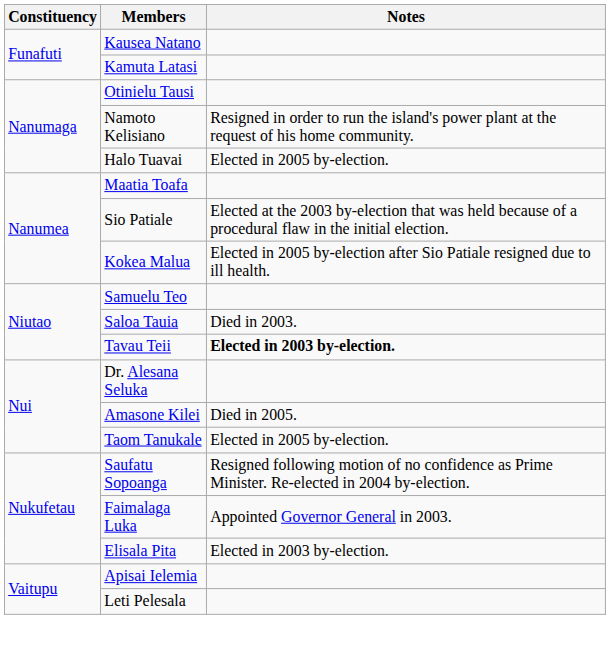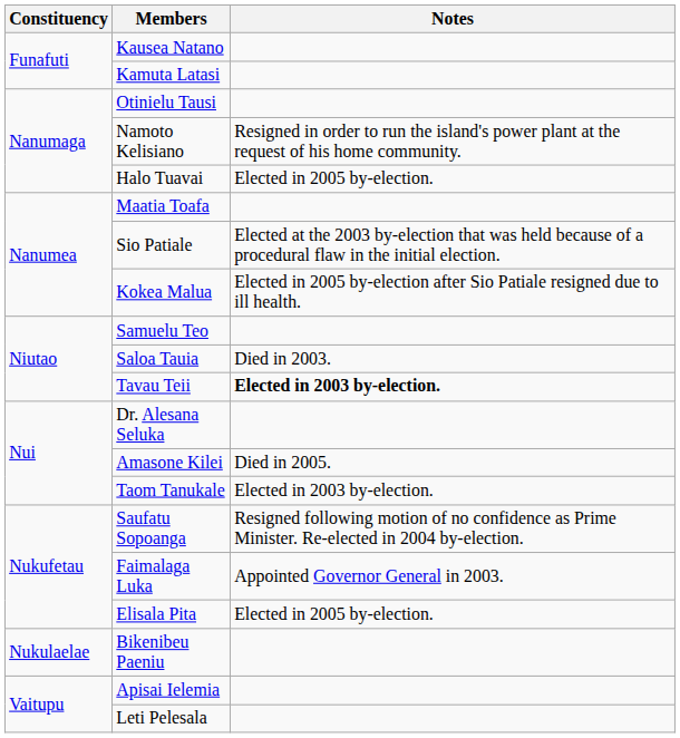 <table class="wikitable">
 <tr>
 <th>Constituency</th>
 <th>Members</th>
 <th>Notes</th>
 </tr>
 <tr>
 <td rowspan=2><a href='#'>Funafuti</a></td>
 <td><a href='#'>Kausea Natano</a></td>
 <td></td>
 </tr>
 <tr>
 <td><a href='#'>Kamuta Latasi</a></td>
 <td></td>
 </tr>
 <tr>
 <td rowspan=3><a href='#'>Nanumaga</a></td>
 <td><a href='#'>Otinielu Tausi</a></td>
 <td></td>
 </tr>
 <tr>
 <td>Namoto Kelisiano</td>
 <td>Resigned in order to run the island's power plant at the request of his home community.</td>
 </tr>
 <tr>
 <td>Halo Tuavai</td>
 <td>Elected in 2005 by-election.</td>
 </tr>
 <tr>
 <td rowspan=3><a href='#'>Nanumea</a></td>
 <td><a href='#'>Maatia Toafa</a></td>
 <td></td>
 </tr>
 <tr>
 <td>Sio Patiale</td>
 <td>Elected at the 2003 by-election that was held because of a procedural flaw in the initial election.</td>
 </tr>
 <tr>
 <td><a href='#'>Kokea Malua</a></td>
 <td>Elected in 2005 by-election after Sio Patiale resigned due to ill health.</td>
 </tr>
 <tr>
 <td rowspan=3><a href='#'>Niutao</a></td>
 <td><a href='#'>Samuelu Teo</a></td>
 <td></td>
 </tr>
 <tr>
 <td><a href='#'>Saloa Tauia</a></td>
 <td>Died in 2003.</td>
 </tr>
 <tr>
 <td><a href='#'>Tavau Teii</a></td>
 <td><strong>Elected in 2003 by-election.</strong></td>
 </tr>
 <tr>
 <td rowspan=3><a href='#'>Nui</a></td>
 <td>Dr. <a href='#'>Alesana Seluka</a></td>
 <td></td>
 </tr>
 <tr>
 <td><a href='#'>Amasone Kilei</a></td>
 <td>Died in  2005.</td>
 </tr>
 <tr>
 <td><a href='#'>Taom Tanukale</a></td>
-<td>Elected in 2005 by-election.</td>
+<td>Elected in 2003 by-election.</td>
 </tr>
 <tr>
 <td rowspan=3><a href='#'>Nukufetau</a></td>
 <td><a href='#'>Saufatu Sopoanga</a></td>
 <td>Resigned following motion of no confidence as Prime Minister. Re-elected in 2004 by-election.</td>
 </tr>
 <tr>
 <td><a href='#'>Faimalaga Luka</a></td>
 <td>Appointed <a href='#'>Governor General</a> in 2003.</td>
 </tr>
 <tr>
 <td><a href='#'>Elisala Pita</a></td>
-<td>Elected in 2003 by-election.</td>
+<td>Elected in 2005 by-election.</td>
+</tr>
+<tr>
+<td><a href='#'>Nukulaelae</a></td>
+<td><a href='#'>Bikenibeu Paeniu</a></td>
+<td></td>
 </tr>
 <tr>
 <td rowspan=2><a href='#'>Vaitupu</a></td>
 <td><a href='#'>Apisai Ielemia</a></td>
 <td></td>
 </tr>
 <tr>
 <td>Leti Pelesala</td>
 <td></td>
 </tr>
 </table>
